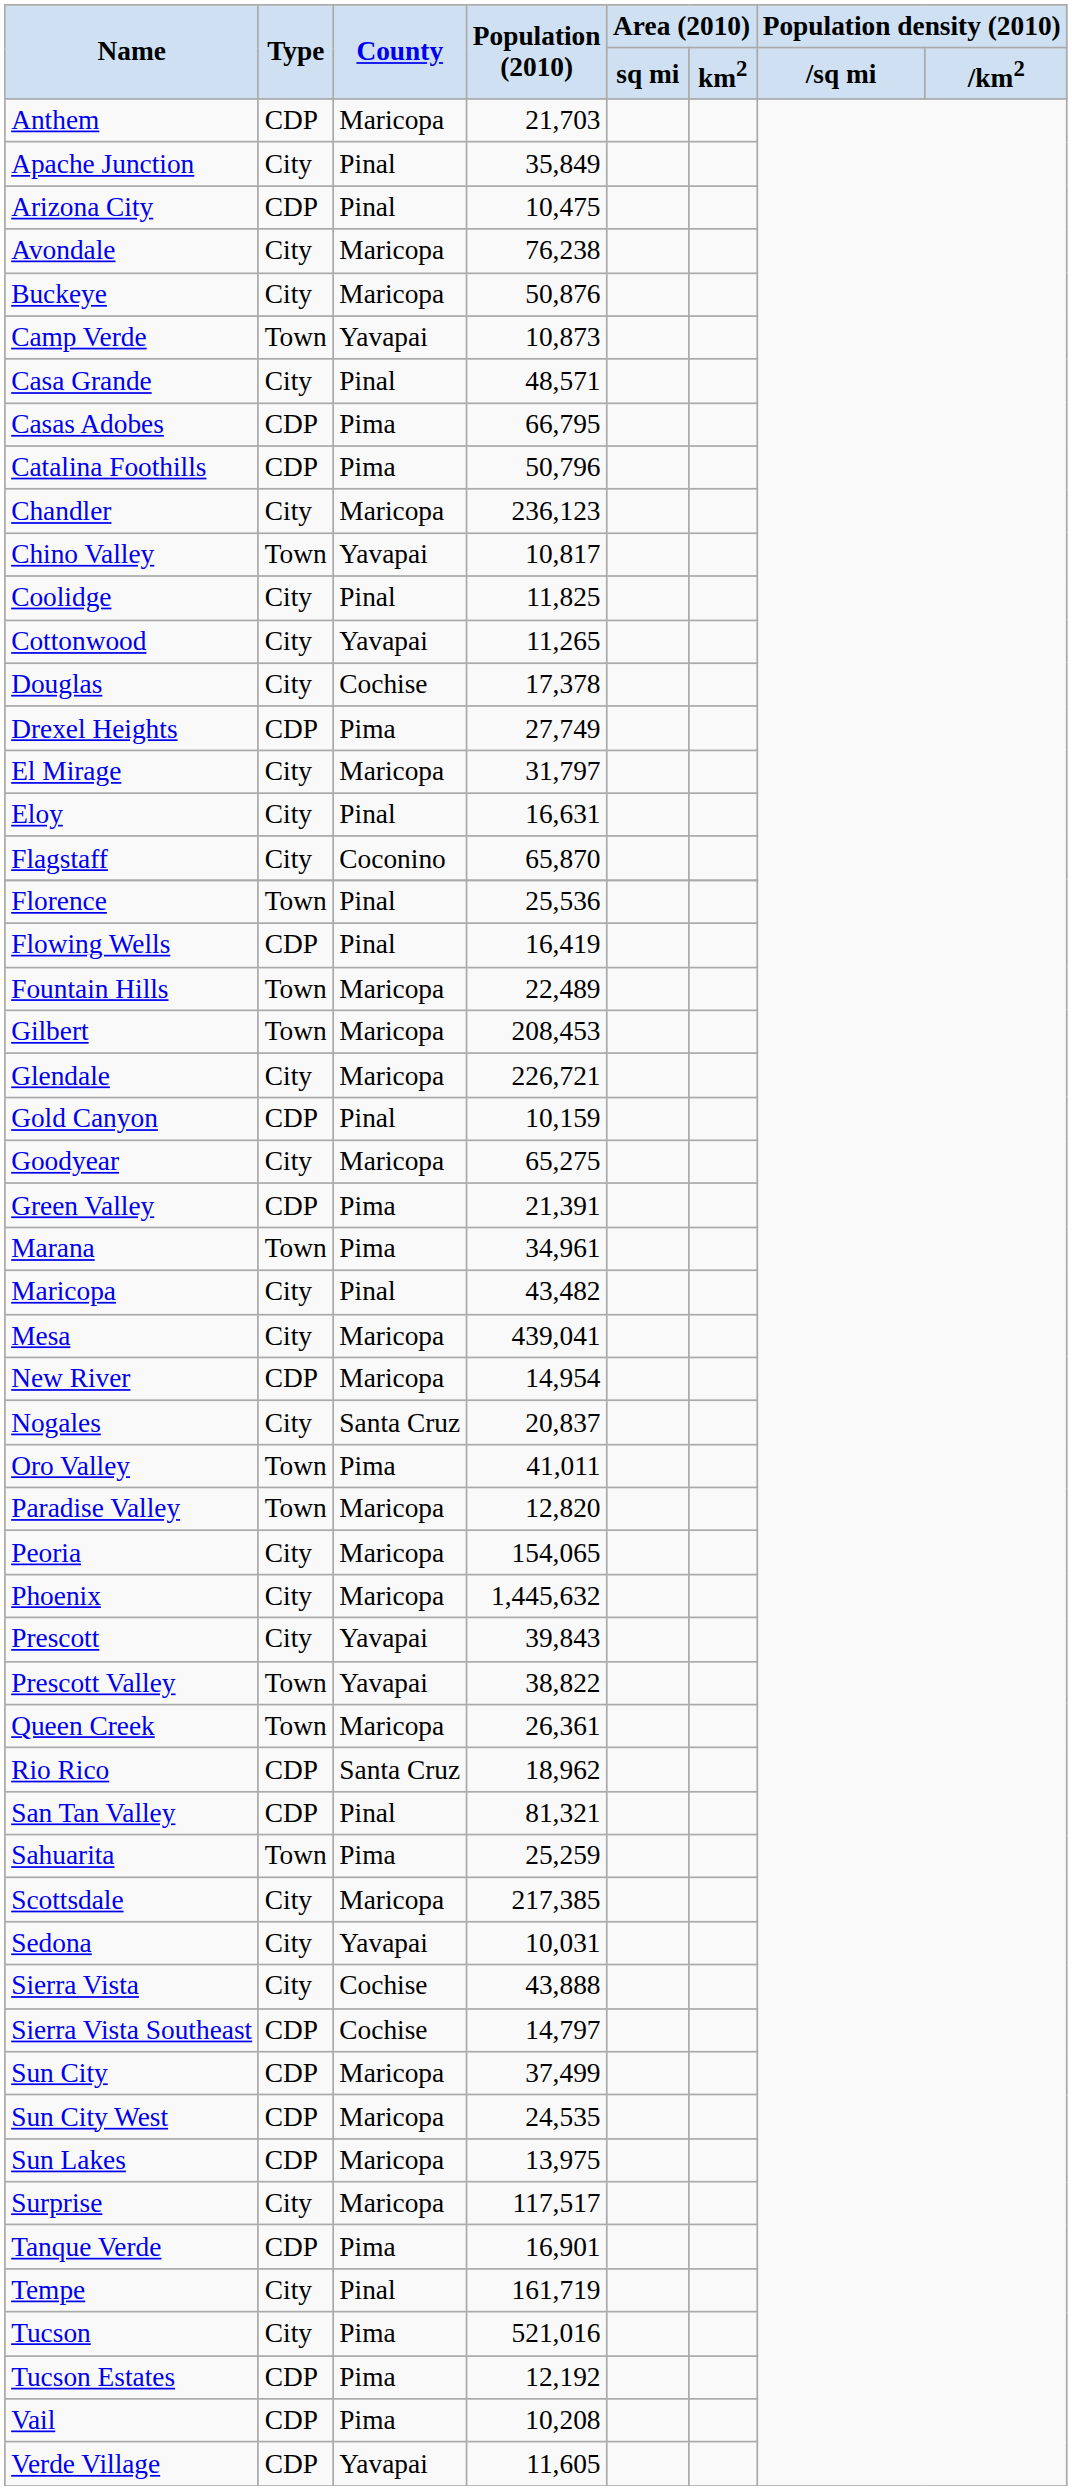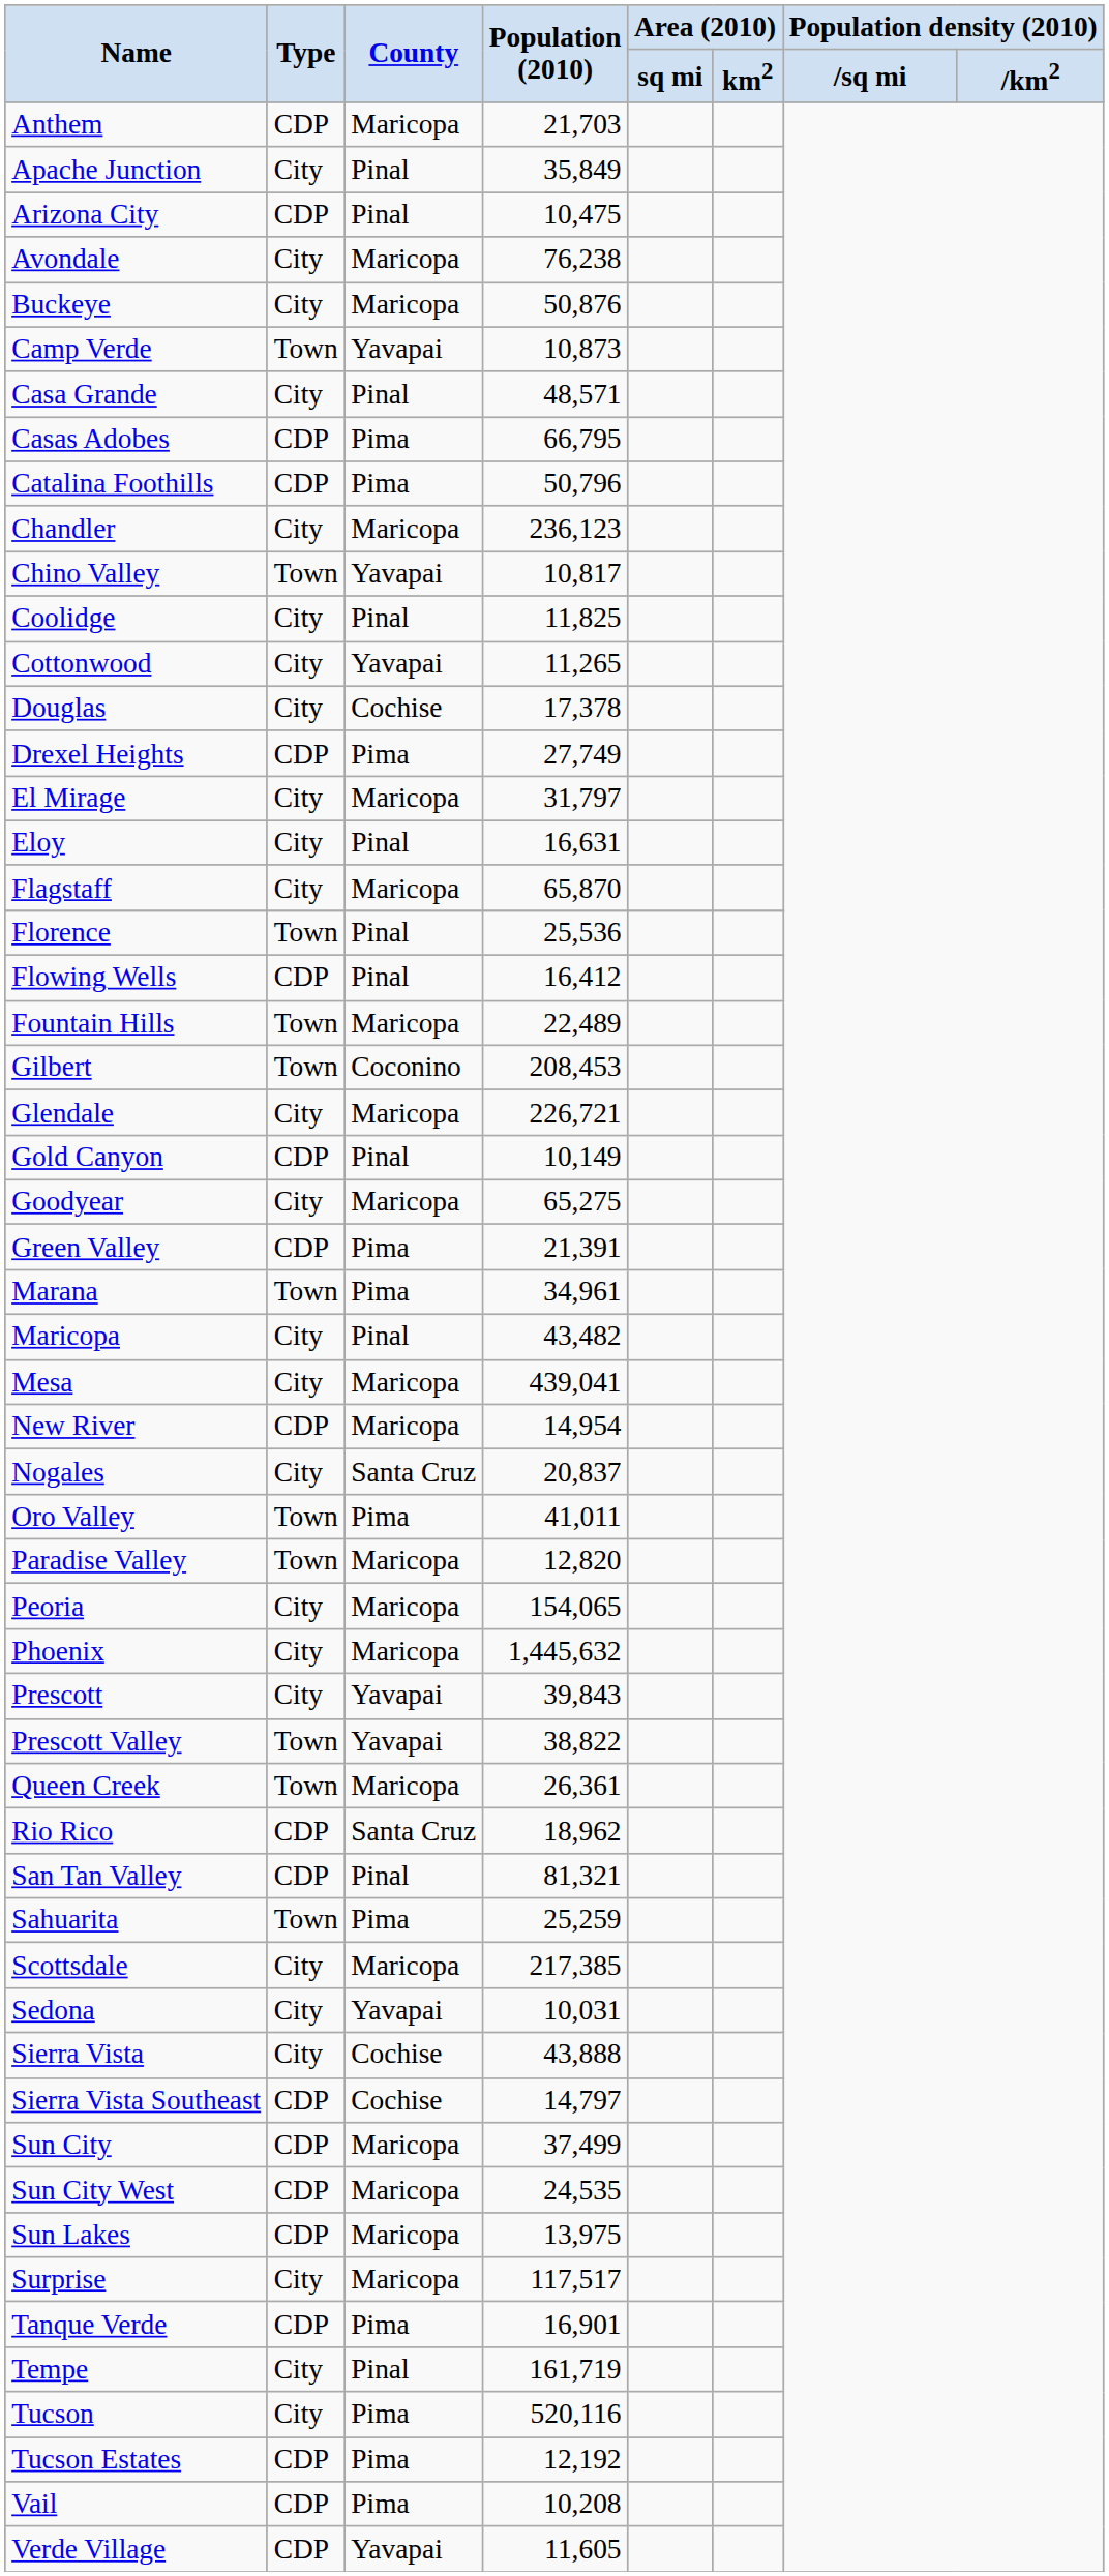 <table class="wikitable sortable">
 <tr>
 <th style="background-color:#CEE0F2;" rowspan=2>Name</th>
 <th style="background-color:#CEE0F2;" rowspan=2>Type</th>
 <th style="background-color:#CEE0F2;" rowspan=2><a href='#'>County</a></th>
 <th numbers style="background-color:#CEE0F2;" rowspan=2>Population<br>(2010)</th>
 <th style="background-color:#CEE0F2;" colspan=2>Area (2010)</th>
 <th style="background-color:#CEE0F2;" colspan=2>Population density (2010)</th>
 </tr>
 <tr>
 <th style="background-color:#CEE0F2;">sq mi</th>
 <th style="background-color:#CEE0F2;">km<sup>2</sup></th>
 <th style="background-color:#CEE0F2;">/sq mi</th>
 <th style="background-color:#CEE0F2;">/km<sup>2</sup></th>
 </tr>
 <tr>
 <td><a href='#'>Anthem</a></td>
 <td>CDP</td>
 <td>Maricopa</td>
 <td align=right>21,703</td>
 <td></td>
 <td></td>
 </tr>
 <tr>
 <td><a href='#'>Apache Junction</a></td>
 <td>City</td>
 <td>Pinal</td>
 <td align=right>35,849</td>
 <td></td>
 <td></td>
 </tr>
 <tr>
 <td><a href='#'>Arizona City</a></td>
 <td>CDP</td>
 <td>Pinal</td>
 <td align=right>10,475</td>
 <td></td>
 <td></td>
 </tr>
 <tr>
 <td><a href='#'>Avondale</a></td>
 <td>City</td>
 <td>Maricopa</td>
 <td align=right>76,238</td>
 <td></td>
 <td></td>
 </tr>
 <tr>
 <td><a href='#'>Buckeye</a></td>
 <td>City</td>
 <td>Maricopa</td>
 <td align=right>50,876</td>
 <td></td>
 <td></td>
 </tr>
 <tr>
 <td><a href='#'>Camp Verde</a></td>
 <td>Town</td>
 <td>Yavapai</td>
 <td align=right>10,873</td>
 <td></td>
 <td></td>
 </tr>
 <tr>
 <td><a href='#'>Casa Grande</a></td>
 <td>City</td>
 <td>Pinal</td>
 <td align=right>48,571</td>
 <td></td>
 <td></td>
 </tr>
 <tr>
 <td><a href='#'>Casas Adobes</a></td>
 <td>CDP</td>
 <td>Pima</td>
 <td align=right>66,795</td>
 <td></td>
 <td></td>
 </tr>
 <tr>
 <td><a href='#'>Catalina Foothills</a></td>
 <td>CDP</td>
 <td>Pima</td>
 <td align=right>50,796</td>
 <td></td>
 <td></td>
 </tr>
 <tr>
 <td><a href='#'>Chandler</a></td>
 <td>City</td>
 <td>Maricopa</td>
 <td align=right>236,123</td>
 <td></td>
 <td></td>
 </tr>
 <tr>
 <td><a href='#'>Chino Valley</a></td>
 <td>Town</td>
 <td>Yavapai</td>
 <td align=right>10,817</td>
 <td></td>
 <td></td>
 </tr>
 <tr>
 <td><a href='#'>Coolidge</a></td>
 <td>City</td>
 <td>Pinal</td>
 <td align=right>11,825</td>
 <td></td>
 <td></td>
 </tr>
 <tr>
 <td><a href='#'>Cottonwood</a></td>
 <td>City</td>
 <td>Yavapai</td>
 <td align=right>11,265</td>
 <td></td>
 <td></td>
 </tr>
 <tr>
 <td><a href='#'>Douglas</a></td>
 <td>City</td>
 <td>Cochise</td>
 <td align=right>17,378</td>
 <td></td>
 <td></td>
 </tr>
 <tr>
 <td><a href='#'>Drexel Heights</a></td>
 <td>CDP</td>
 <td>Pima</td>
 <td align=right>27,749</td>
 <td></td>
 <td></td>
 </tr>
 <tr>
 <td><a href='#'>El Mirage</a></td>
 <td>City</td>
 <td>Maricopa</td>
 <td align=right>31,797</td>
 <td></td>
 <td></td>
 </tr>
 <tr>
 <td><a href='#'>Eloy</a></td>
 <td>City</td>
 <td>Pinal</td>
 <td align=right>16,631</td>
 <td></td>
 <td></td>
 </tr>
 <tr>
 <td><a href='#'>Flagstaff</a></td>
 <td>City</td>
-<td>Coconino</td>
+<td>Maricopa</td>
 <td align=right>65,870</td>
 <td></td>
 <td></td>
 </tr>
 <tr>
 </tr>
 <tr>
 <td><a href='#'>Florence</a></td>
 <td>Town</td>
 <td>Pinal</td>
 <td align=right>25,536</td>
 <td></td>
 <td></td>
 </tr>
 <tr>
 <td><a href='#'>Flowing Wells</a></td>
 <td>CDP</td>
 <td>Pinal</td>
-<td align=right>16,419</td>
+<td align=right>16,412</td>
 <td></td>
 <td></td>
 </tr>
 <tr>
 <td><a href='#'>Fountain Hills</a></td>
 <td>Town</td>
 <td>Maricopa</td>
 <td align=right>22,489</td>
 <td></td>
 <td></td>
 </tr>
 <tr>
 <td><a href='#'>Gilbert</a></td>
 <td>Town</td>
-<td>Maricopa</td>
+<td>Coconino</td>
 <td align=right>208,453</td>
 <td></td>
 <td></td>
 </tr>
 <tr>
 <td><a href='#'>Glendale</a></td>
 <td>City</td>
 <td>Maricopa</td>
 <td align=right>226,721</td>
 <td></td>
 <td></td>
 </tr>
 <tr>
 <td><a href='#'>Gold Canyon</a></td>
 <td>CDP</td>
 <td>Pinal</td>
-<td align=right>10,159</td>
+<td align=right>10,149</td>
 <td></td>
 <td></td>
 </tr>
 <tr>
 <td><a href='#'>Goodyear</a></td>
 <td>City</td>
 <td>Maricopa</td>
 <td align=right>65,275</td>
 <td></td>
 <td></td>
 </tr>
 <tr>
 <td><a href='#'>Green Valley</a></td>
 <td>CDP</td>
 <td>Pima</td>
 <td align=right>21,391</td>
 <td></td>
 <td></td>
 </tr>
 <tr>
 <td><a href='#'>Marana</a></td>
 <td>Town</td>
 <td>Pima</td>
 <td align=right>34,961</td>
 <td></td>
 <td></td>
 </tr>
 <tr>
 <td><a href='#'>Maricopa</a></td>
 <td>City</td>
 <td>Pinal</td>
 <td align=right>43,482</td>
 <td></td>
 <td></td>
 </tr>
 <tr>
 <td><a href='#'>Mesa</a></td>
 <td>City</td>
 <td>Maricopa</td>
 <td align=right>439,041</td>
 <td></td>
 <td></td>
 </tr>
 <tr>
 <td><a href='#'>New River</a></td>
 <td>CDP</td>
 <td>Maricopa</td>
 <td align=right>14,954</td>
 <td></td>
 <td></td>
 </tr>
 <tr>
 <td><a href='#'>Nogales</a></td>
 <td>City</td>
 <td>Santa Cruz</td>
 <td align=right>20,837</td>
 <td></td>
 <td></td>
 </tr>
 <tr>
 <td><a href='#'>Oro Valley</a></td>
 <td>Town</td>
 <td>Pima</td>
 <td align=right>41,011</td>
 <td></td>
 <td></td>
 </tr>
 <tr>
 <td><a href='#'>Paradise Valley</a></td>
 <td>Town</td>
 <td>Maricopa</td>
 <td align=right>12,820</td>
 <td></td>
 <td></td>
 </tr>
 <tr>
 <td><a href='#'>Peoria</a></td>
 <td>City</td>
 <td>Maricopa</td>
 <td align=right>154,065</td>
 <td></td>
 <td></td>
 </tr>
 <tr>
 <td><a href='#'>Phoenix</a></td>
 <td>City</td>
 <td>Maricopa</td>
 <td align=right>1,445,632</td>
 <td></td>
 <td></td>
 </tr>
 <tr>
 <td><a href='#'>Prescott</a></td>
 <td>City</td>
 <td>Yavapai</td>
 <td align=right>39,843</td>
 <td></td>
 <td></td>
 </tr>
 <tr>
 <td><a href='#'>Prescott Valley</a></td>
 <td>Town</td>
 <td>Yavapai</td>
 <td align=right>38,822</td>
 <td></td>
 <td></td>
 </tr>
 <tr>
 <td><a href='#'>Queen Creek</a></td>
 <td>Town</td>
 <td>Maricopa</td>
 <td align=right>26,361</td>
 <td></td>
 <td></td>
 </tr>
 <tr>
 <td><a href='#'>Rio Rico</a></td>
 <td>CDP</td>
 <td>Santa Cruz</td>
 <td align=right>18,962</td>
 <td></td>
 <td></td>
 </tr>
 <tr>
 <td><a href='#'>San Tan Valley</a></td>
 <td>CDP</td>
 <td>Pinal</td>
 <td align=right>81,321</td>
 <td></td>
 <td></td>
 </tr>
 <tr>
 <td><a href='#'>Sahuarita</a></td>
 <td>Town</td>
 <td>Pima</td>
 <td align=right>25,259</td>
 <td></td>
 <td></td>
 </tr>
 <tr>
 <td><a href='#'>Scottsdale</a></td>
 <td>City</td>
 <td>Maricopa</td>
 <td align=right>217,385</td>
 <td></td>
 <td></td>
 </tr>
 <tr>
 <td><a href='#'>Sedona</a></td>
 <td>City</td>
 <td>Yavapai</td>
 <td align=right>10,031</td>
 <td></td>
 <td></td>
 </tr>
 <tr>
 <td><a href='#'>Sierra Vista</a></td>
 <td>City</td>
 <td>Cochise</td>
 <td align=right>43,888</td>
 <td></td>
 <td></td>
 </tr>
 <tr>
 <td><a href='#'>Sierra Vista Southeast</a></td>
 <td>CDP</td>
 <td>Cochise</td>
 <td align=right>14,797</td>
 <td></td>
 <td></td>
 </tr>
 <tr>
 <td><a href='#'>Sun City</a></td>
 <td>CDP</td>
 <td>Maricopa</td>
 <td align=right>37,499</td>
 <td></td>
 <td></td>
 </tr>
 <tr>
 <td><a href='#'>Sun City West</a></td>
 <td>CDP</td>
 <td>Maricopa</td>
 <td align=right>24,535</td>
 <td></td>
 <td></td>
 </tr>
 <tr>
 <td><a href='#'>Sun Lakes</a></td>
 <td>CDP</td>
 <td>Maricopa</td>
 <td align=right>13,975</td>
 <td></td>
 <td></td>
 </tr>
 <tr>
 <td><a href='#'>Surprise</a></td>
 <td>City</td>
 <td>Maricopa</td>
 <td align=right>117,517</td>
 <td></td>
 <td></td>
 </tr>
 <tr>
 <td><a href='#'>Tanque Verde</a></td>
 <td>CDP</td>
 <td>Pima</td>
 <td align=right>16,901</td>
 <td></td>
 <td></td>
 </tr>
 <tr>
 <td><a href='#'>Tempe</a></td>
 <td>City</td>
 <td>Pinal</td>
 <td align=right>161,719</td>
 <td></td>
 <td></td>
 </tr>
 <tr>
 <td><a href='#'>Tucson</a></td>
 <td>City</td>
 <td>Pima</td>
-<td align=right>521,016</td>
+<td align=right>520,116</td>
 <td></td>
 <td></td>
 </tr>
 <tr>
 <td><a href='#'>Tucson Estates</a></td>
 <td>CDP</td>
 <td>Pima</td>
 <td align=right>12,192</td>
 <td></td>
 <td></td>
 </tr>
 <tr>
 <td><a href='#'>Vail</a></td>
 <td>CDP</td>
 <td>Pima</td>
 <td align=right>10,208</td>
 <td></td>
 <td></td>
 </tr>
 <tr>
 <td><a href='#'>Verde Village</a></td>
 <td>CDP</td>
 <td>Yavapai</td>
 <td align=right>11,605</td>
 <td></td>
 <td></td>
 </tr>
 </table>
